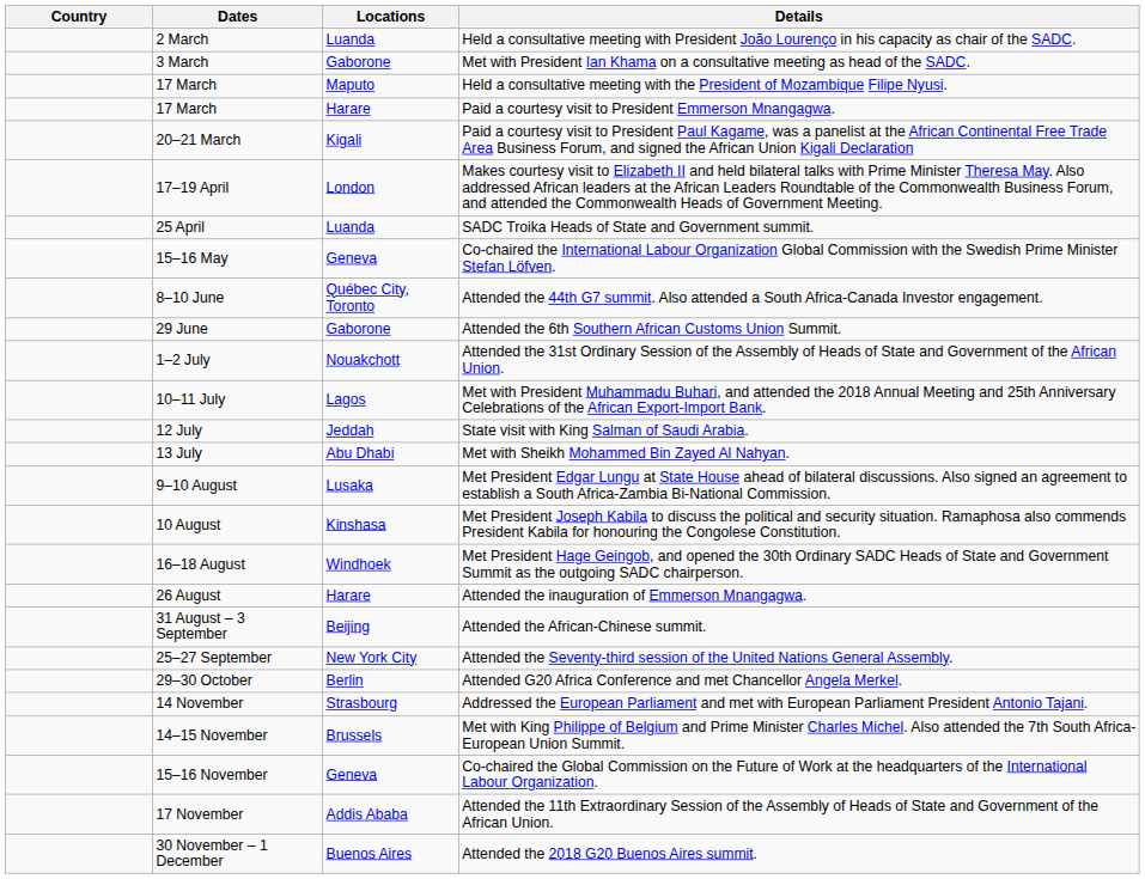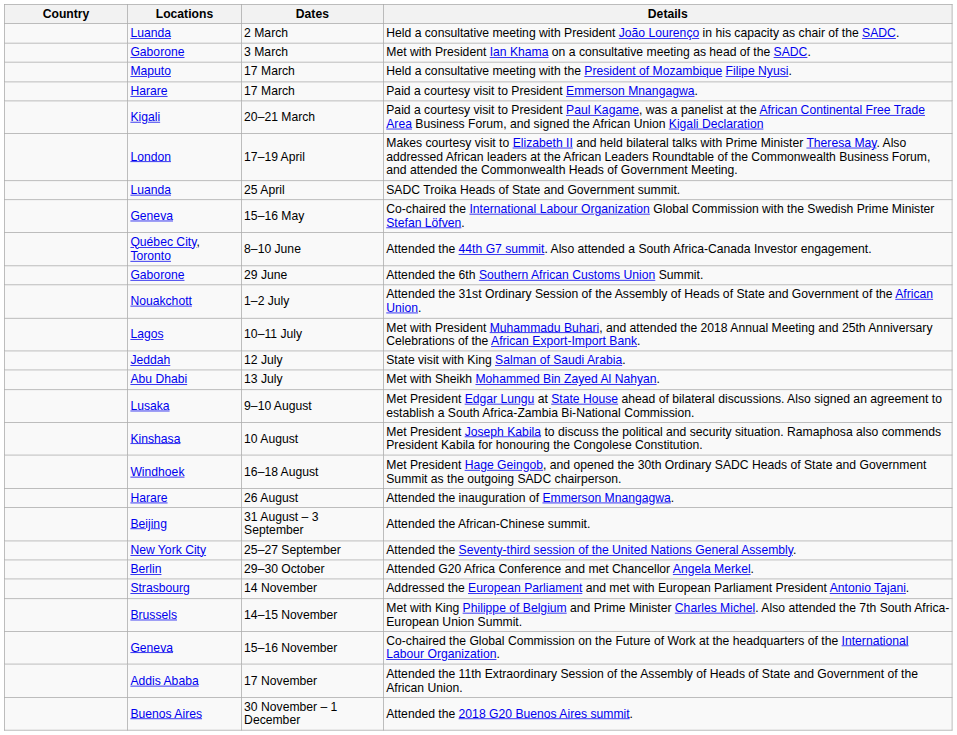 <table class="wikitable sortable">
 <tr>
 <th style="width: 13%;">Country</th>
+<th style="width: 12%;">Locations</th>
 <th style="width: 15%; ">Dates</th>
-<th style="width: 12%;">Locations</th>
 <th style="width: 60%;">Details</th>
 </tr>
 <tr>
 <td></td>
+<td><a href='#'>Luanda</a></td>
 <td>2 March</td>
-<td><a href='#'>Luanda</a></td>
 <td>Held a consultative meeting with President <a href='#'>João Lourenço</a> in his capacity as chair of the <a href='#'>SADC</a>.</td>
 </tr>
 <tr>
 <td></td>
+<td><a href='#'>Gaborone</a></td>
 <td>3 March</td>
-<td><a href='#'>Gaborone</a></td>
 <td>Met with President <a href='#'>Ian Khama</a> on a consultative meeting as head of the <a href='#'>SADC</a>.</td>
 </tr>
 <tr>
 <td></td>
+<td><a href='#'>Maputo</a></td>
 <td>17 March</td>
-<td><a href='#'>Maputo</a></td>
 <td>Held a consultative meeting with the <a href='#'>President of Mozambique</a> <a href='#'>Filipe Nyusi</a>.</td>
 </tr>
 <tr>
 <td></td>
+<td><a href='#'>Harare</a></td>
 <td>17 March</td>
-<td><a href='#'>Harare</a></td>
 <td>Paid a courtesy visit to President <a href='#'>Emmerson Mnangagwa</a>.</td>
 </tr>
 <tr>
 <td></td>
+<td><a href='#'>Kigali</a></td>
 <td>20–21 March</td>
-<td><a href='#'>Kigali</a></td>
 <td>Paid a courtesy visit to President <a href='#'>Paul Kagame</a>, was a panelist at the <a href='#'>African Continental Free Trade Area</a> Business Forum, and signed the African Union <a href='#'>Kigali Declaration</a></td>
 </tr>
 <tr>
 <td></td>
+<td><a href='#'>London</a></td>
 <td>17–19 April</td>
-<td><a href='#'>London</a></td>
 <td>Makes courtesy visit to <a href='#'>Elizabeth II</a> and held bilateral talks with Prime Minister <a href='#'>Theresa May</a>. Also addressed African leaders at the African Leaders Roundtable of the Commonwealth Business Forum, and attended the Commonwealth Heads of Government Meeting.</td>
 </tr>
 <tr>
 <td></td>
+<td><a href='#'>Luanda</a></td>
 <td>25 April</td>
-<td><a href='#'>Luanda</a></td>
 <td>SADC Troika Heads of State and Government summit.</td>
 </tr>
 <tr>
 <td></td>
+<td><a href='#'>Geneva</a></td>
 <td>15–16 May</td>
-<td><a href='#'>Geneva</a></td>
 <td>Co-chaired the <a href='#'>International Labour Organization</a> Global Commission with the Swedish Prime Minister <a href='#'>Stefan Löfven</a>.</td>
 </tr>
 <tr>
 <td></td>
+<td><a href='#'>Québec City</a>, <a href='#'>Toronto</a></td>
 <td>8–10 June</td>
-<td><a href='#'>Québec City</a>, <a href='#'>Toronto</a></td>
 <td>Attended the <a href='#'>44th G7 summit</a>. Also attended a South Africa-Canada Investor engagement.</td>
 </tr>
 <tr>
 <td></td>
+<td><a href='#'>Gaborone</a></td>
 <td>29 June</td>
-<td><a href='#'>Gaborone</a></td>
 <td>Attended the 6th <a href='#'>Southern African Customs Union</a> Summit.</td>
 </tr>
 <tr>
 <td></td>
+<td><a href='#'>Nouakchott</a></td>
 <td>1–2 July</td>
-<td><a href='#'>Nouakchott</a></td>
 <td>Attended the 31st Ordinary Session of the Assembly of Heads of State and Government of the <a href='#'>African Union</a>.</td>
 </tr>
 <tr>
 <td></td>
+<td><a href='#'>Lagos</a></td>
 <td>10–11 July</td>
-<td><a href='#'>Lagos</a></td>
 <td>Met with President <a href='#'>Muhammadu Buhari</a>, and attended the 2018 Annual Meeting and 25th Anniversary Celebrations of the <a href='#'>African Export-Import Bank</a>.</td>
 </tr>
 <tr>
 <td></td>
+<td><a href='#'>Jeddah</a></td>
 <td>12 July</td>
-<td><a href='#'>Jeddah</a></td>
 <td>State visit with King <a href='#'>Salman of Saudi Arabia</a>.</td>
 </tr>
 <tr>
 <td></td>
+<td><a href='#'>Abu Dhabi</a></td>
 <td>13 July</td>
-<td><a href='#'>Abu Dhabi</a></td>
 <td>Met with Sheikh <a href='#'>Mohammed Bin Zayed Al Nahyan</a>.</td>
 </tr>
 <tr>
 <td></td>
+<td><a href='#'>Lusaka</a></td>
 <td>9–10 August</td>
-<td><a href='#'>Lusaka</a></td>
 <td>Met President <a href='#'>Edgar Lungu</a> at <a href='#'>State House</a> ahead of bilateral discussions. Also signed an agreement to establish a South Africa-Zambia Bi-National Commission.</td>
 </tr>
 <tr>
 <td></td>
+<td><a href='#'>Kinshasa</a></td>
 <td>10 August</td>
-<td><a href='#'>Kinshasa</a></td>
 <td>Met President <a href='#'>Joseph Kabila</a> to discuss the political and security situation. Ramaphosa also commends President Kabila for honouring the Congolese Constitution.</td>
 </tr>
 <tr>
 <td></td>
+<td><a href='#'>Windhoek</a></td>
 <td>16–18 August</td>
-<td><a href='#'>Windhoek</a></td>
 <td>Met President <a href='#'>Hage Geingob</a>, and opened the 30th Ordinary SADC Heads of State and Government Summit as the outgoing SADC chairperson.</td>
 </tr>
 <tr>
 <td></td>
+<td><a href='#'>Harare</a></td>
 <td>26 August</td>
-<td><a href='#'>Harare</a></td>
 <td>Attended the inauguration of <a href='#'>Emmerson Mnangagwa</a>.</td>
 </tr>
 <tr>
 <td></td>
+<td><a href='#'>Beijing</a></td>
 <td>31 August – 3 September</td>
-<td><a href='#'>Beijing</a></td>
 <td>Attended the African-Chinese summit.</td>
 </tr>
 <tr>
 <td></td>
+<td><a href='#'>New York City</a></td>
 <td>25–27 September</td>
-<td><a href='#'>New York City</a></td>
 <td>Attended the <a href='#'>Seventy-third session of the United Nations General Assembly</a>.</td>
 </tr>
 <tr>
 <td></td>
+<td><a href='#'>Berlin</a></td>
 <td>29–30 October</td>
-<td><a href='#'>Berlin</a></td>
 <td>Attended G20 Africa Conference and met Chancellor <a href='#'>Angela Merkel</a>.</td>
 </tr>
 <tr>
 <td></td>
+<td><a href='#'>Strasbourg</a></td>
 <td>14 November</td>
-<td><a href='#'>Strasbourg</a></td>
 <td>Addressed the <a href='#'>European Parliament</a> and met with European Parliament President <a href='#'>Antonio Tajani</a>.</td>
 </tr>
 <tr>
 <td></td>
+<td><a href='#'>Brussels</a></td>
 <td>14–15 November</td>
-<td><a href='#'>Brussels</a></td>
 <td>Met with King <a href='#'>Philippe of Belgium</a> and Prime Minister <a href='#'>Charles Michel</a>. Also attended the 7th South Africa-European Union Summit.</td>
 </tr>
 <tr>
 <td></td>
+<td><a href='#'>Geneva</a></td>
 <td>15–16 November</td>
-<td><a href='#'>Geneva</a></td>
 <td>Co-chaired the Global Commission on the Future of Work at the headquarters of the <a href='#'>International Labour Organization</a>.</td>
 </tr>
 <tr>
 <td></td>
+<td><a href='#'>Addis Ababa</a></td>
 <td>17 November</td>
-<td><a href='#'>Addis Ababa</a></td>
 <td>Attended the 11th Extraordinary Session of the Assembly of Heads of State and Government of the African Union.</td>
 </tr>
 <tr>
 <td></td>
+<td><a href='#'>Buenos Aires</a></td>
 <td>30 November – 1 December</td>
-<td><a href='#'>Buenos Aires</a></td>
 <td>Attended the <a href='#'>2018 G20 Buenos Aires summit</a>.</td>
 </tr>
 </table>
